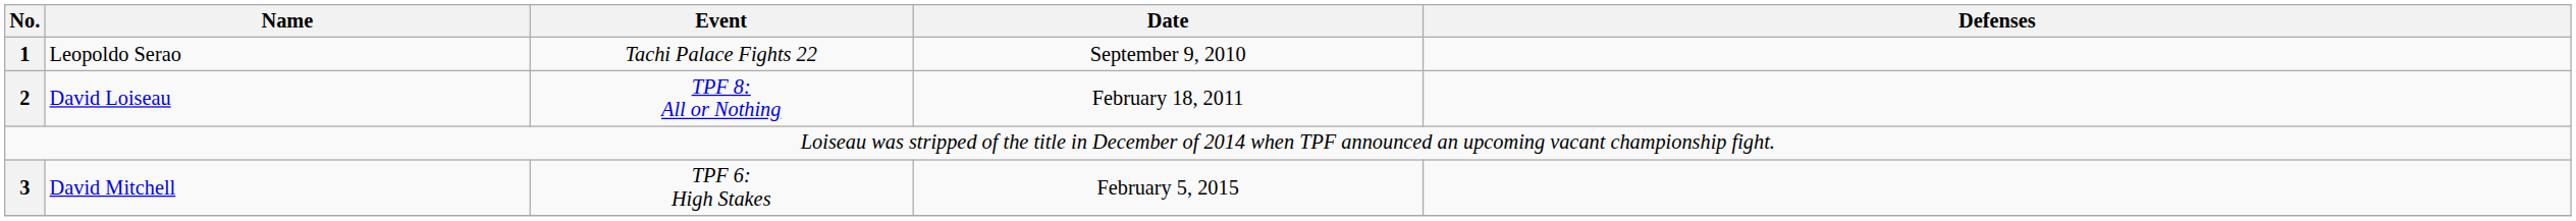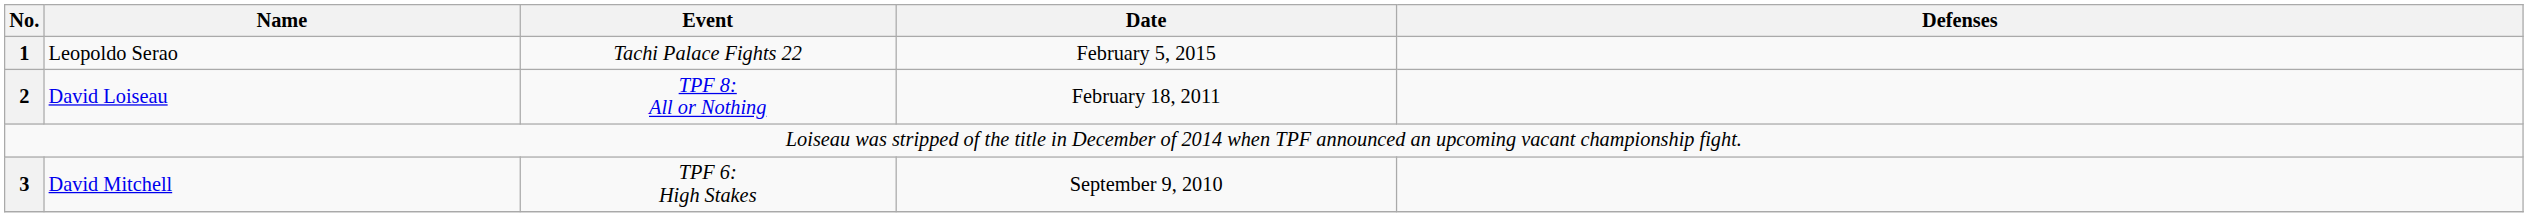 <table class="wikitable" width=100%>
 <tr>
 <th width=1%>No.</th>
 <th width=19%>Name</th>
 <th width=15%>Event</th>
 <th width=20%>Date</th>
 <th width=45%>Defenses</th>
 </tr>
 <tr>
 <th>1</th>
 <td align=left> Leopoldo Serao<br></td>
 <td align=center><em>Tachi Palace Fights 22</em> <br> </td>
-<td align=center>September 9, 2010</td>
+<td align=center>February 5, 2015</td>
 <td></td>
 </tr>
 <tr>
 <th>2</th>
 <td align=left> <a href='#'>David Loiseau</a><br></td>
 <td align=center><em><a href='#'>TPF 8:</a></em><br><em><a href='#'>All or Nothing</a></em><br></td>
 <td align=center>February 18, 2011</td>
 <td></td>
 </tr>
 <tr>
 <td align="center" colspan="5"><em>Loiseau was stripped of the title in December of 2014 when TPF announced an upcoming vacant championship fight.</em></td>
 </tr>
 <tr>
 <th>3</th>
 <td align=left> <a href='#'>David Mitchell</a><br></td>
 <td align=center><em>TPF 6: </em><br><em>High Stakes</em><br></td>
-<td align=center>February 5, 2015</td>
+<td align=center>September 9, 2010</td>
 <td></td>
 </tr>
 <tr>
 </tr>
 </table>
